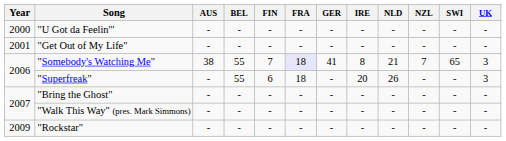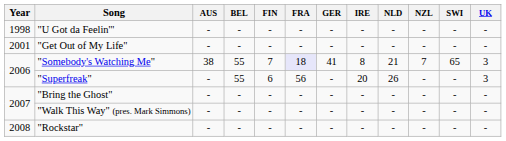 <table class="wikitable">
 <tr>
 <th width="40">Year</th>
 <th>Song</th>
 <th width="40"><small>AUS</small><br></th>
 <th width="40"><small>BEL</small></th>
 <th width="40"><small>FIN</small></th>
 <th width="40"><small>FRA</small></th>
 <th width="40"><small>GER</small></th>
 <th width="40"><small>IRE</small></th>
 <th width="40"><small>NLD</small></th>
 <th width="40"><small>NZL</small></th>
 <th width="40"><small>SWI</small></th>
 <th width="40"><small><a href='#'>UK</a></small></th>
 </tr>
 <tr>
-<td align="center" rowspan=1>2000</td>
+<td align="center" rowspan=1>1998</td>
 <td align="left">"U Got da Feelin'"</td>
 <td align="center">-</td>
 <td align="center">-</td>
 <td align="center">-</td>
 <td align="center">-</td>
 <td align="center">-</td>
 <td align="center">-</td>
 <td align="center">-</td>
 <td align="center">-</td>
 <td align="center">-</td>
 <td align="center">-</td>
 </tr>
 <tr>
 <td align="center" rowspan=1>2001</td>
 <td align="left">"Get Out of My Life"</td>
 <td align="center">-</td>
 <td align="center">-</td>
 <td align="center">-</td>
 <td align="center">-</td>
 <td align="center">-</td>
 <td align="center">-</td>
 <td align="center">-</td>
 <td align="center">-</td>
 <td align="center">-</td>
 <td align="center">-</td>
 </tr>
 <tr>
 <td align="center" rowspan=2>2006</td>
 <td align="left">"<a href='#'>Somebody's Watching Me</a>"</td>
 <td align="center">38</td>
 <td align="center">55</td>
 <td align="center">7</td>
 <td align="center" style="background: lavender;">18</td>
 <td align="center">41</td>
 <td align="center">8</td>
 <td align="center">21</td>
 <td align="center">7</td>
 <td align="center">65</td>
 <td align="center">3</td>
 </tr>
 <tr>
 <td align="left">"<a href='#'>Superfreak</a>"</td>
 <td align="center">-</td>
 <td align="center">55</td>
 <td align="center">6</td>
-<td align="center">18</td>
+<td align="center">56</td>
 <td align="center">-</td>
 <td align="center">20</td>
 <td align="center">26</td>
 <td align="center">-</td>
 <td align="center">-</td>
 <td align="center">3</td>
 </tr>
 <tr>
 <td align="center" rowspan=2>2007</td>
 <td align="left">"Bring the Ghost"</td>
 <td align="center">-</td>
 <td align="center">-</td>
 <td align="center">-</td>
 <td align="center">-</td>
 <td align="center">-</td>
 <td align="center">-</td>
 <td align="center">-</td>
 <td align="center">-</td>
 <td align="center">-</td>
 <td align="center">-</td>
 </tr>
 <tr>
 <td align="left">"Walk This Way" <small>(pres. Mark Simmons)</small></td>
 <td align="center">-</td>
 <td align="center">-</td>
 <td align="center">-</td>
 <td align="center">-</td>
 <td align="center">-</td>
 <td align="center">-</td>
 <td align="center">-</td>
 <td align="center">-</td>
 <td align="center">-</td>
 <td align="center">-</td>
 </tr>
 <tr>
-<td align="center" rowspan=1>2009</td>
+<td align="center" rowspan=1>2008</td>
 <td align="left">"Rockstar"</td>
 <td align="center">-</td>
 <td align="center">-</td>
 <td align="center">-</td>
 <td align="center">-</td>
 <td align="center">-</td>
 <td align="center">-</td>
 <td align="center">-</td>
 <td align="center">-</td>
 <td align="center">-</td>
 <td align="center">-</td>
 </tr>
 </table>
